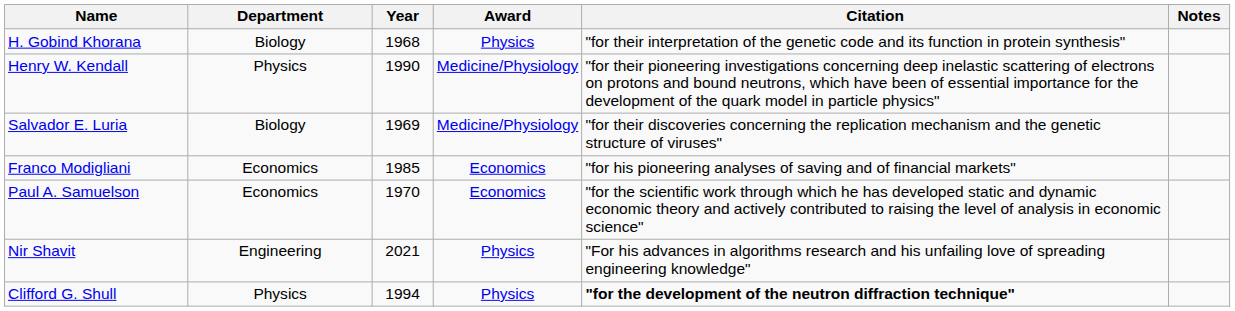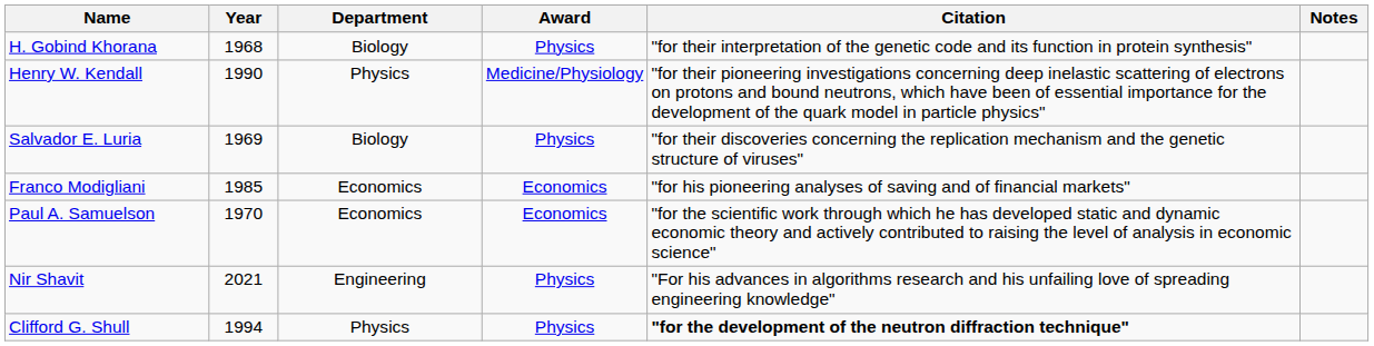 <table class="wikitable sortable" style="width:100%">
 <tr>
 <th style="width:15%;">Name</th>
+<th style="width:5%;">Year</th>
 <th style="width:15%;">Department</th>
-<th style="width:5%;">Year</th>
 <th style="width:10%;">Award</th>
 <th style="width:*;">Citation</th>
 <th style="width:5%;">Notes</th>
 </tr>
 <tr valign="top">
 <td><a href='#'>H. Gobind Khorana</a></td>
+<td style="text-align:center;">1968</td>
 <td style="text-align:center;">Biology</td>
-<td style="text-align:center;">1968</td>
 <td style="text-align:center;"><a href='#'>Physics</a></td>
 <td style="text-align:left;">"for their interpretation of the genetic code and its function in protein synthesis"</td>
 <td style="text-align:center;"></td>
 </tr>
 <tr valign="top">
 <td><a href='#'>Henry W. Kendall</a></td>
+<td style="text-align:center;">1990</td>
 <td style="text-align:center;">Physics</td>
-<td style="text-align:center;">1990</td>
 <td style="text-align:center;"><a href='#'>Medicine/Physiology</a></td>
 <td style="text-align:left;">"for their pioneering investigations concerning deep inelastic scattering of electrons on protons and bound neutrons, which have been of essential importance for the development of the quark model in particle physics"</td>
 <td style="text-align:center;"></td>
 </tr>
 <tr valign="top">
 <td><a href='#'>Salvador E. Luria</a></td>
+<td style="text-align:center;">1969</td>
 <td style="text-align:center;">Biology</td>
-<td style="text-align:center;">1969</td>
-<td style="text-align:center;"><a href='#'>Medicine/Physiology</a></td>
+<td style="text-align:center;"><a href='#'>Physics</a></td>
 <td style="text-align:left;">"for their discoveries concerning the replication mechanism and the genetic structure of viruses"</td>
 <td style="text-align:center;"></td>
 </tr>
 <tr valign="top">
 <td><a href='#'>Franco Modigliani</a></td>
+<td style="text-align:center;">1985</td>
 <td style="text-align:center;">Economics</td>
-<td style="text-align:center;">1985</td>
 <td style="text-align:center;"><a href='#'>Economics</a></td>
 <td style="text-align:left;">"for his pioneering analyses of saving and of financial markets"</td>
 <td style="text-align:center;"></td>
 </tr>
 <tr valign="top">
 <td><a href='#'>Paul A. Samuelson</a></td>
+<td style="text-align:center;">1970</td>
 <td style="text-align:center;">Economics</td>
-<td style="text-align:center;">1970</td>
 <td style="text-align:center;"><a href='#'>Economics</a></td>
 <td style="text-align:left;">"for the scientific work through which he has developed static and dynamic economic theory and actively contributed to raising the level of analysis in economic science"</td>
 <td style="text-align:center;"></td>
 </tr>
 <tr valign="top">
 <td><a href='#'>Nir Shavit</a></td>
+<td style="text-align:center;">2021</td>
 <td style="text-align:center;">Engineering</td>
-<td style="text-align:center;">2021</td>
 <td style="text-align:center;"><a href='#'>Physics</a></td>
 <td style="text-align:left;">"For his advances in algorithms research and his unfailing love of spreading engineering knowledge"</td>
 <td style="text-align:center;"></td>
 </tr>
 <tr valign="top">
 <td><a href='#'>Clifford G. Shull</a></td>
+<td style="text-align:center;">1994</td>
 <td style="text-align:center;">Physics</td>
-<td style="text-align:center;">1994</td>
 <td style="text-align:center;"><a href='#'>Physics</a></td>
 <td style="text-align:left;"><strong>"for the development of the neutron diffraction technique"</strong></td>
 <td style="text-align:center;"></td>
 </tr>
 </table>
